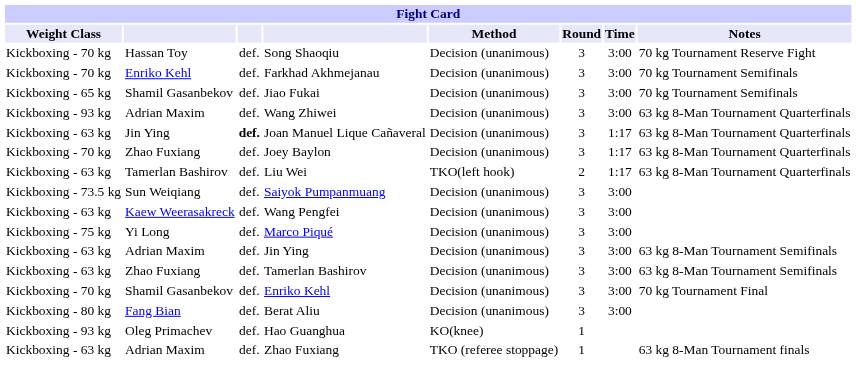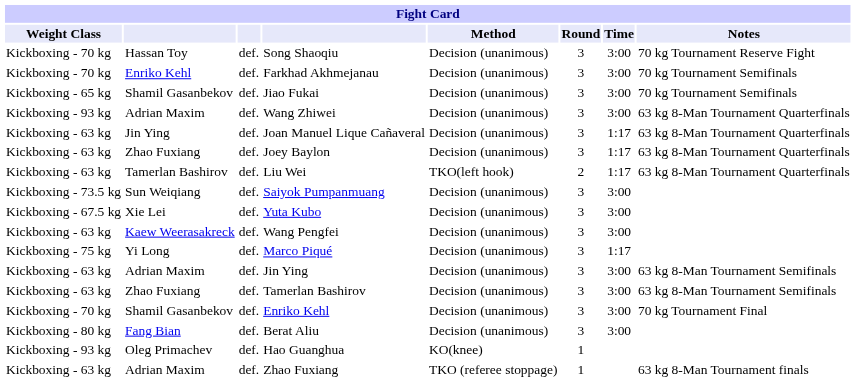 <table class="toccolours" style="font-size: 85%;">
 <tr>
 <th colspan="8" style="background-color: #ccf; color: #000080; text-align: center;"><strong>Fight Card</strong></th>
 </tr>
 <tr>
 <th colspan="1" style="background-color: #E6E8FA; color: #000000; text-align: center;">Weight Class</th>
 <th colspan="1" style="background-color: #E6E8FA; color: #000000; text-align: center;"></th>
 <th colspan="1" style="background-color: #E6E8FA; color: #000000; text-align: center;"></th>
 <th colspan="1" style="background-color: #E6E8FA; color: #000000; text-align: center;"></th>
 <th colspan="1" style="background-color: #E6E8FA; color: #000000; text-align: center;">Method</th>
 <th colspan="1" style="background-color: #E6E8FA; color: #000000; text-align: center;">Round</th>
 <th colspan="1" style="background-color: #E6E8FA; color: #000000; text-align: center;">Time</th>
 <th colspan="1" style="background-color: #E6E8FA; color: #000000; text-align: center;">Notes</th>
 </tr>
 <tr>
 <td>Kickboxing - 70 kg</td>
 <td> Hassan Toy</td>
 <td align=center>def.</td>
 <td> Song Shaoqiu</td>
 <td>Decision (unanimous)</td>
 <td align=center>3</td>
 <td align=center>3:00</td>
 <td>70 kg Tournament Reserve Fight</td>
 </tr>
 <tr>
 <td>Kickboxing - 70 kg</td>
 <td> <a href='#'>Enriko Kehl</a></td>
 <td align=center>def.</td>
 <td> Farkhad Akhmejanau</td>
 <td>Decision (unanimous)</td>
 <td align=center>3</td>
 <td align=center>3:00</td>
 <td>70 kg Tournament Semifinals</td>
 </tr>
 <tr>
 <td>Kickboxing - 65 kg</td>
 <td> Shamil Gasanbekov</td>
 <td align=center>def.</td>
 <td> Jiao Fukai</td>
 <td>Decision (unanimous)</td>
 <td align=center>3</td>
 <td align=center>3:00</td>
 <td>70 kg Tournament Semifinals</td>
 </tr>
 <tr>
 <td>Kickboxing - 93 kg</td>
 <td> Adrian Maxim</td>
 <td align=center>def.</td>
 <td> Wang Zhiwei</td>
 <td>Decision (unanimous)</td>
 <td align=center>3</td>
 <td align=center>3:00</td>
 <td>63 kg 8-Man Tournament Quarterfinals</td>
 </tr>
 <tr>
 <td>Kickboxing - 63 kg</td>
 <td> Jin Ying</td>
-<td align=center><strong>def.</strong></td>
+<td align=center>def.</td>
 <td> Joan Manuel Lique Cañaveral</td>
 <td>Decision (unanimous)</td>
 <td align=center>3</td>
 <td align=center>1:17</td>
 <td>63 kg 8-Man Tournament Quarterfinals</td>
 </tr>
 <tr>
-<td>Kickboxing - 70 kg</td>
+<td>Kickboxing - 63 kg</td>
 <td> Zhao Fuxiang</td>
 <td align=center>def.</td>
 <td> Joey Baylon</td>
 <td>Decision (unanimous)</td>
 <td align=center>3</td>
 <td align=center>1:17</td>
 <td>63 kg 8-Man Tournament Quarterfinals</td>
 </tr>
 <tr>
 <td>Kickboxing - 63 kg</td>
 <td> Tamerlan Bashirov</td>
 <td align=center>def.</td>
 <td> Liu Wei</td>
 <td>TKO(left hook)</td>
 <td align=center>2</td>
 <td align=center>1:17</td>
 <td>63 kg 8-Man Tournament Quarterfinals</td>
 </tr>
 <tr>
 <td>Kickboxing - 73.5 kg</td>
 <td> Sun Weiqiang</td>
 <td align=center>def.</td>
 <td> <a href='#'>Saiyok Pumpanmuang</a></td>
 <td>Decision (unanimous)</td>
 <td align=center>3</td>
 <td align=center>3:00</td>
 <td></td>
 </tr>
 <tr>
+<td>Kickboxing - 67.5 kg</td>
+<td> Xie Lei</td>
+<td align=center>def.</td>
+<td> <a href='#'>Yuta Kubo</a></td>
+<td>Decision (unanimous)</td>
+<td align=center>3</td>
+<td align=center>3:00</td>
+<td></td>
+</tr>
+<tr>
 <td>Kickboxing - 63 kg</td>
 <td> <a href='#'>Kaew Weerasakreck</a></td>
 <td align=center>def.</td>
 <td> Wang Pengfei</td>
 <td>Decision (unanimous)</td>
 <td align=center>3</td>
 <td align=center>3:00</td>
 <td></td>
 </tr>
 <tr>
 <td>Kickboxing - 75 kg</td>
 <td> Yi Long</td>
 <td align=center>def.</td>
 <td> <a href='#'>Marco Piqué</a></td>
 <td>Decision (unanimous)</td>
 <td align=center>3</td>
-<td align=center>3:00</td>
+<td align=center>1:17</td>
 <td></td>
 </tr>
 <tr>
 <td>Kickboxing - 63 kg</td>
 <td> Adrian Maxim</td>
 <td align=center>def.</td>
 <td> Jin Ying</td>
 <td>Decision (unanimous)</td>
 <td align=center>3</td>
 <td align=center>3:00</td>
 <td>63 kg 8-Man Tournament Semifinals</td>
 </tr>
 <tr>
 <td>Kickboxing - 63 kg</td>
 <td> Zhao Fuxiang</td>
 <td align=center>def.</td>
 <td> Tamerlan Bashirov</td>
 <td>Decision (unanimous)</td>
 <td align=center>3</td>
 <td align=center>3:00</td>
 <td>63 kg 8-Man Tournament Semifinals</td>
 </tr>
 <tr>
 <td>Kickboxing - 70 kg</td>
 <td> Shamil Gasanbekov</td>
 <td align=center>def.</td>
 <td> <a href='#'>Enriko Kehl</a></td>
 <td>Decision (unanimous)</td>
 <td align=center>3</td>
 <td align=center>3:00</td>
 <td>70 kg Tournament Final</td>
 </tr>
 <tr>
 <td>Kickboxing - 80 kg</td>
 <td> <a href='#'>Fang Bian</a></td>
 <td align=center>def.</td>
 <td> Berat Aliu</td>
 <td>Decision (unanimous)</td>
 <td align=center>3</td>
 <td align=center>3:00</td>
 <td></td>
 </tr>
 <tr>
 <td>Kickboxing - 93 kg</td>
 <td> Oleg Primachev</td>
 <td align=center>def.</td>
 <td> Hao Guanghua</td>
 <td>KO(knee)</td>
 <td align=center>1</td>
 <td align=center></td>
 <td></td>
 </tr>
 <tr>
 <td>Kickboxing - 63 kg</td>
 <td> Adrian Maxim</td>
 <td align=center>def.</td>
 <td> Zhao Fuxiang</td>
 <td>TKO (referee stoppage)</td>
 <td align=center>1</td>
 <td align=center></td>
 <td>63 kg 8-Man Tournament finals</td>
 </tr>
 <tr>
 </tr>
 </table>
